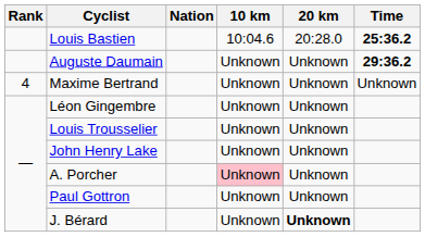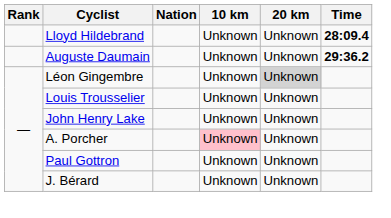 <table class="wikitable sortable" style="text-align:center">
 <tr>
 <th>Rank</th>
 <th>Cyclist</th>
 <th>Nation</th>
 <th>10 km</th>
 <th>20 km</th>
 <th>Time</th>
 </tr>
 <tr>
 <td></td>
-<td align=left><a href='#'>Louis Bastien</a></td>
+<td align=left><a href='#'>Lloyd Hildebrand</a></td>
 <td align=left></td>
-<td>10:04.6</td>
-<td>20:28.0</td>
-<td><strong>25:36.2</strong></td>
+<td data-sort-value="15:00.0">Unknown</td>
+<td data-sort-value=25:00.0>Unknown</td>
+<td><strong>28:09.4</strong></td>
 </tr>
 <tr>
 <td></td>
 <td align=left><a href='#'>Auguste Daumain</a></td>
 <td align=left></td>
 <td data-sort-value=15:00.0>Unknown</td>
 <td data-sort-value=25:00.0>Unknown</td>
 <td><strong>29:36.2</strong></td>
 </tr>
 <tr>
-<td>4</td>
-<td align=left>Maxime Bertrand</td>
-<td align=left></td>
-<td data-sort-value=15:00.0>Unknown</td>
-<td data-sort-value=25:00.0>Unknown</td>
-<td data-sort-value=40:00.0>Unknown</td>
-</tr>
-<tr>
 <td rowspan=6 data-sort-value=5>—</td>
 <td align=left>Léon Gingembre</td>
 <td align=left></td>
 <td data-sort-value=15:00.0>Unknown</td>
-<td data-sort-value=25:00.0>Unknown</td>
+<td data-sort-value=25:00.0 style="background: lightgrey;">Unknown</td>
 <td data-sort-value=99:99.9></td>
 </tr>
 <tr>
 <td align=left><a href='#'>Louis Trousselier</a></td>
 <td align=left></td>
 <td data-sort-value=15:00.0>Unknown</td>
 <td data-sort-value=25:00.0>Unknown</td>
 <td data-sort-value=99:99.9></td>
 </tr>
 <tr>
 <td align=left><a href='#'>John Henry Lake</a></td>
 <td align=left></td>
 <td data-sort-value=15:00.0>Unknown</td>
 <td data-sort-value=25:00.0>Unknown</td>
 <td data-sort-value=99:99.9></td>
 </tr>
 <tr>
 <td align=left>A. Porcher</td>
 <td align=left></td>
 <td data-sort-value=15:00.0 style="background: pink;">Unknown</td>
 <td data-sort-value=25:00.0>Unknown</td>
 <td data-sort-value=99:99.9></td>
 </tr>
 <tr>
 <td align=left><a href='#'>Paul Gottron</a></td>
 <td align=left></td>
 <td data-sort-value=15:00.0>Unknown</td>
 <td data-sort-value=25:00.0>Unknown</td>
 <td data-sort-value=99:99.9></td>
 </tr>
 <tr>
 <td align=left>J. Bérard</td>
 <td align=left></td>
 <td data-sort-value=15:00.0>Unknown</td>
-<td data-sort-value=25:00.0><strong>Unknown</strong></td>
+<td data-sort-value=25:00.0>Unknown</td>
 <td data-sort-value=99:99.9></td>
 </tr>
 </table>
